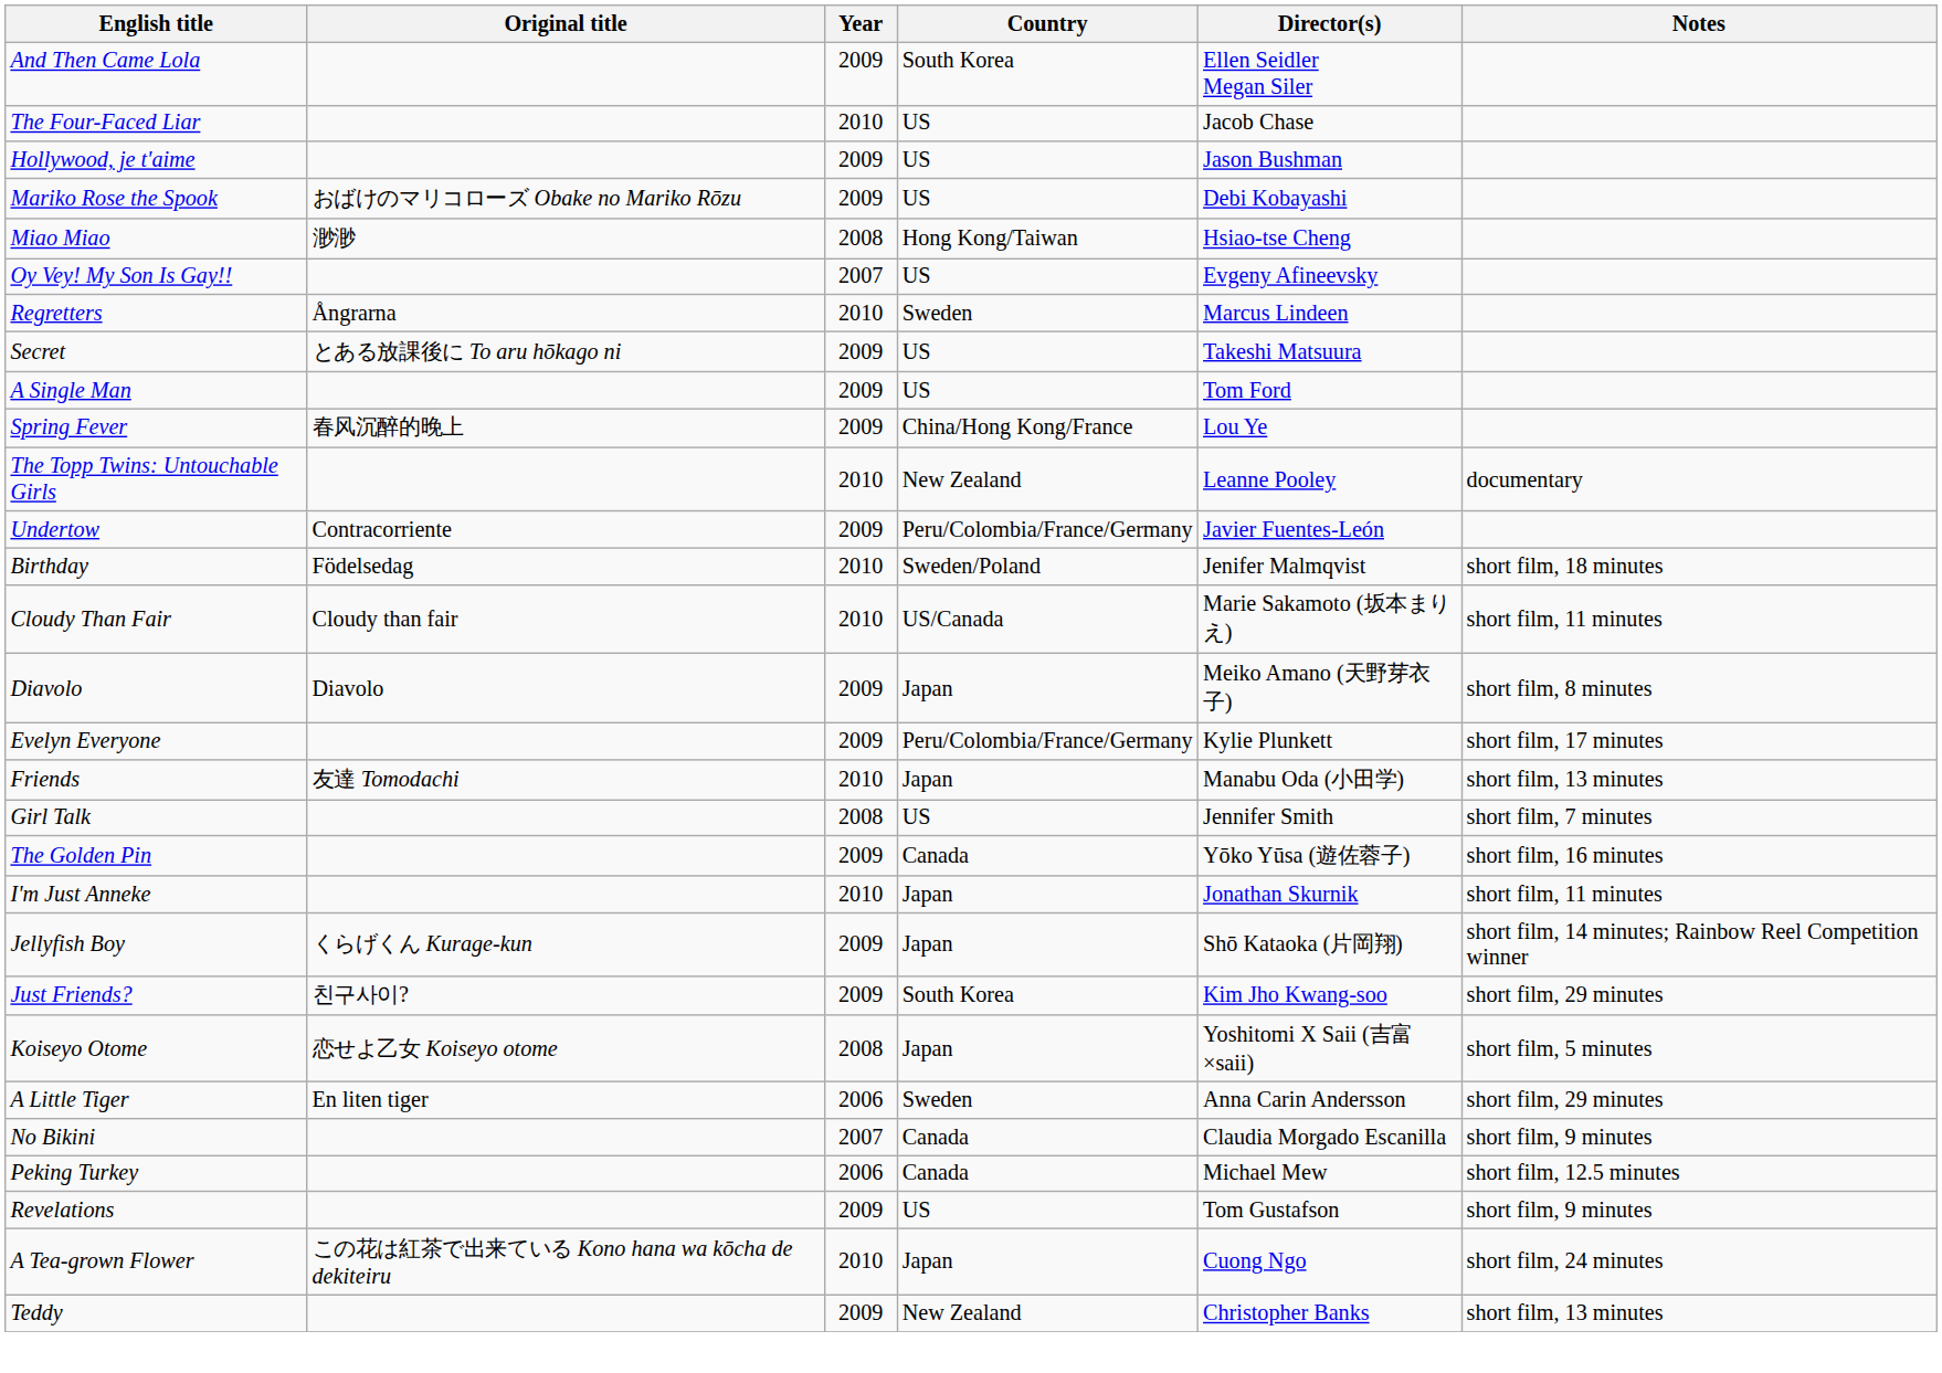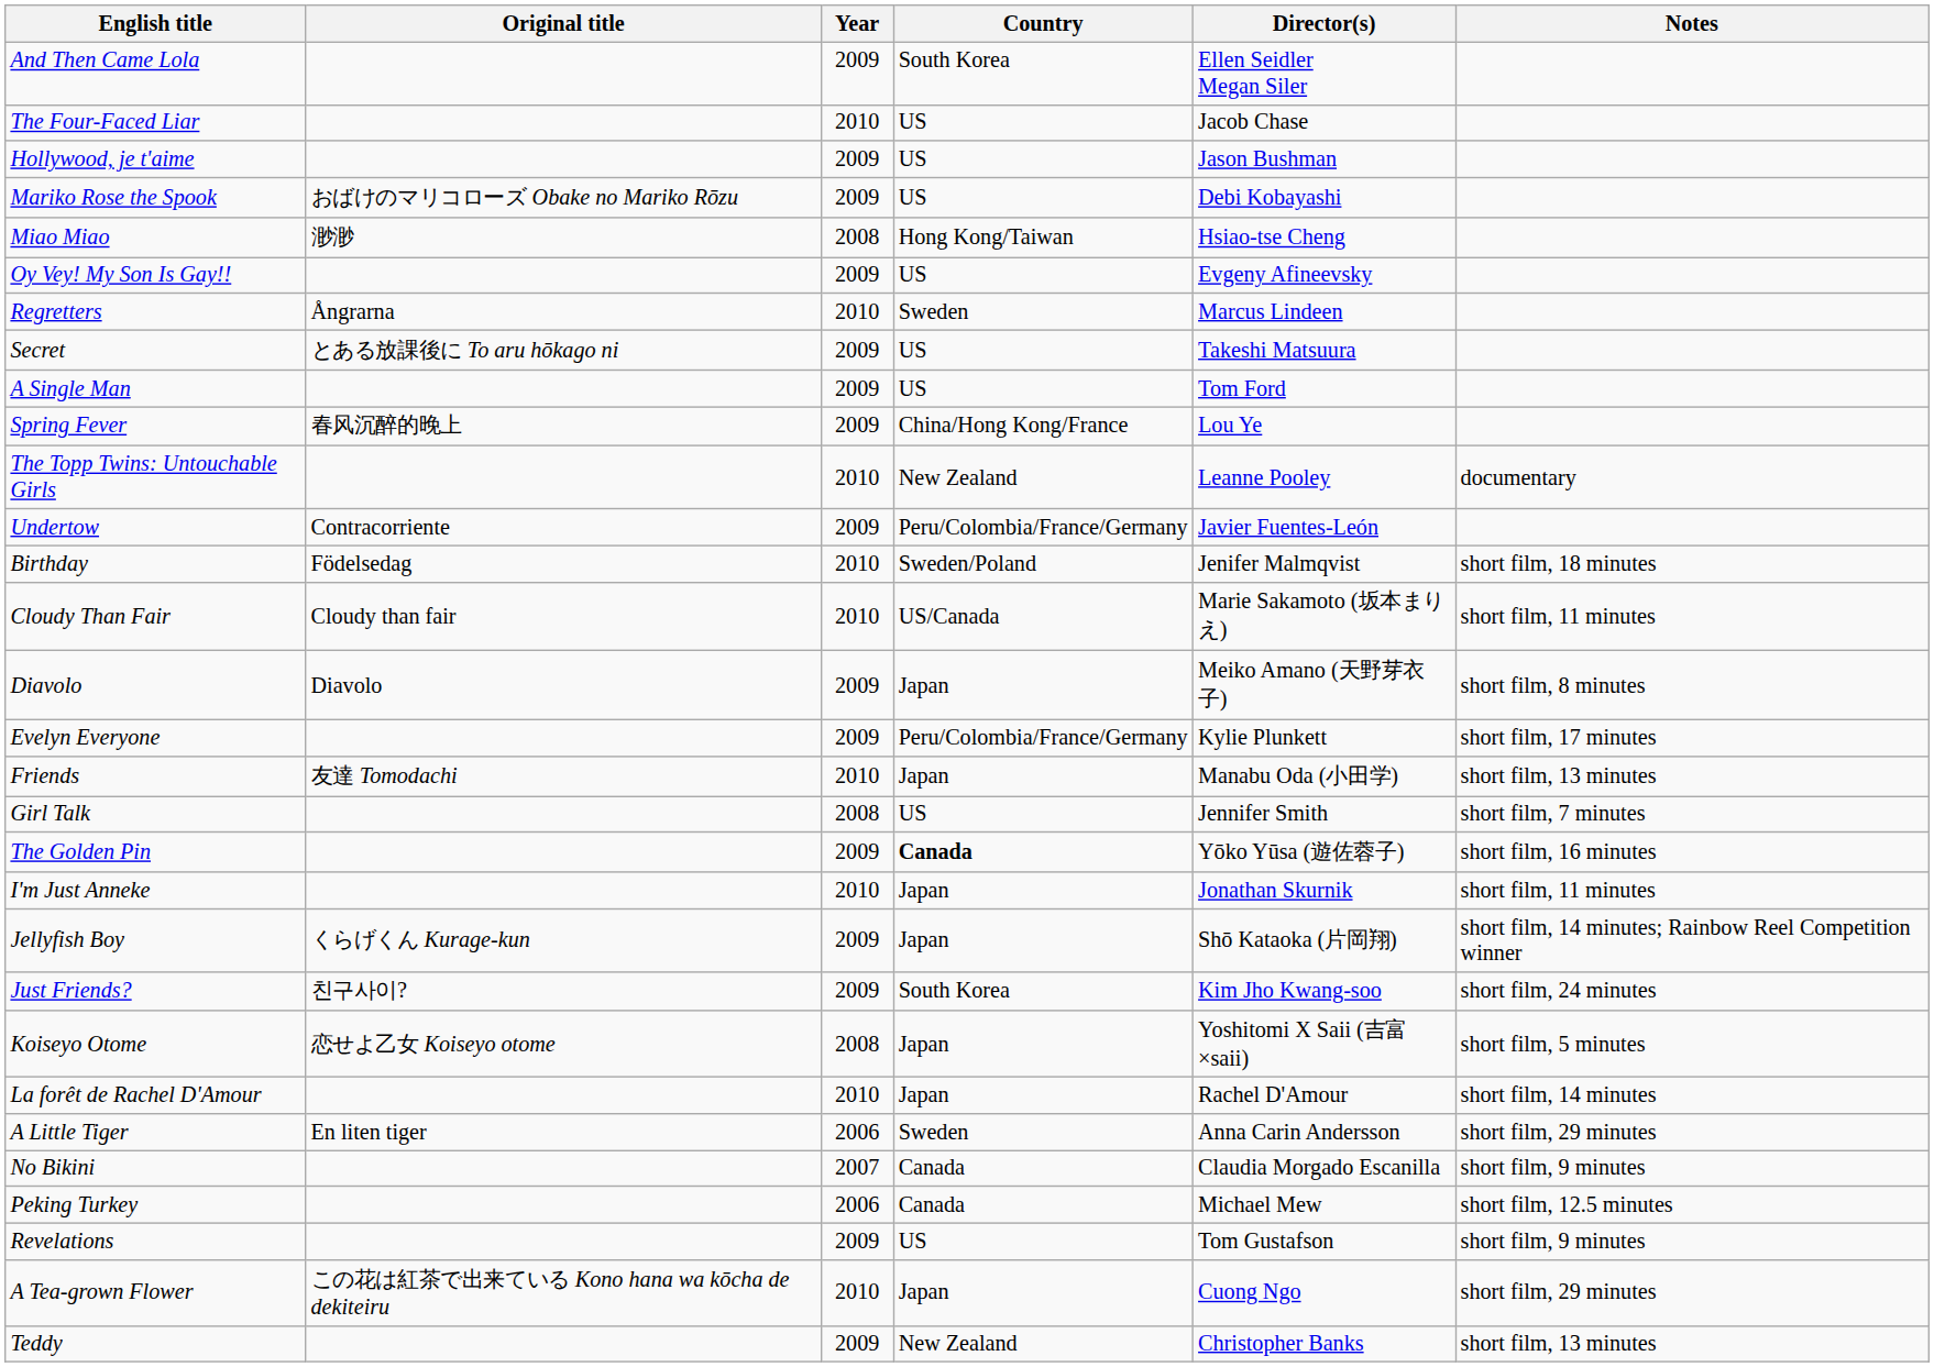 <table class="wikitable" style="font-size: 90%;">
 <tr>
 <th>English title</th>
 <th>Original title</th>
 <th style="width:40px;">Year</th>
 <th>Country</th>
 <th>Director(s)</th>
 <th>Notes</th>
 </tr>
 <tr valign="top">
 <td><em><a href='#'>And Then Came Lola</a></em></td>
 <td></td>
 <td style="text-align:center;">2009</td>
 <td>South Korea</td>
 <td><a href='#'>Ellen Seidler</a> <br> <a href='#'>Megan Siler</a></td>
 <td></td>
 </tr>
 <tr>
 <td><em><a href='#'>The Four-Faced Liar</a></em></td>
 <td></td>
 <td style="text-align:center;">2010</td>
 <td>US</td>
 <td>Jacob Chase</td>
 <td></td>
 </tr>
 <tr>
 <td><em><a href='#'>Hollywood, je t'aime</a></em></td>
 <td></td>
 <td style="text-align:center;">2009</td>
 <td>US</td>
 <td><a href='#'>Jason Bushman</a></td>
 <td></td>
 </tr>
 <tr>
 <td><em><a href='#'>Mariko Rose the Spook</a></em></td>
 <td>おばけのマリコローズ <em>Obake no Mariko Rōzu</em></td>
 <td style="text-align:center;">2009</td>
 <td>US</td>
 <td><a href='#'>Debi Kobayashi</a></td>
 <td></td>
 </tr>
 <tr>
 <td><em><a href='#'>Miao Miao</a></em></td>
 <td>渺渺</td>
 <td style="text-align:center;">2008</td>
 <td>Hong Kong/Taiwan</td>
 <td><a href='#'>Hsiao-tse Cheng</a></td>
 <td></td>
 </tr>
 <tr>
 <td><em><a href='#'>Oy Vey! My Son Is Gay!!</a></em></td>
 <td></td>
-<td style="text-align:center;">2007</td>
+<td style="text-align:center;">2009</td>
 <td>US</td>
 <td><a href='#'>Evgeny Afineevsky</a></td>
 <td></td>
 </tr>
 <tr>
 <td><em><a href='#'>Regretters</a></em></td>
 <td>Ångrarna</td>
 <td style="text-align:center;">2010</td>
 <td>Sweden</td>
 <td><a href='#'>Marcus Lindeen</a></td>
 <td></td>
 </tr>
 <tr>
 <td><em>Secret</em></td>
 <td>とある放課後に <em>To aru hōkago ni</em></td>
 <td style="text-align:center;">2009</td>
 <td>US</td>
 <td><a href='#'>Takeshi Matsuura</a></td>
 <td></td>
 </tr>
 <tr>
 <td><em><a href='#'>A Single Man</a></em></td>
 <td></td>
 <td style="text-align:center;">2009</td>
 <td>US</td>
 <td><a href='#'>Tom Ford</a></td>
 <td></td>
 </tr>
 <tr>
 <td><em><a href='#'>Spring Fever</a></em></td>
 <td>春风沉醉的晚上</td>
 <td style="text-align:center;">2009</td>
 <td>China/Hong Kong/France</td>
 <td><a href='#'>Lou Ye</a></td>
 <td></td>
 </tr>
 <tr>
 <td><em><a href='#'>The Topp Twins: Untouchable Girls</a></em></td>
 <td></td>
 <td style="text-align:center;">2010</td>
 <td>New Zealand</td>
 <td><a href='#'>Leanne Pooley</a></td>
 <td>documentary</td>
 </tr>
 <tr>
 <td><em><a href='#'>Undertow</a></em></td>
 <td>Contracorriente</td>
 <td style="text-align:center;">2009</td>
 <td>Peru/Colombia/France/Germany</td>
 <td><a href='#'>Javier Fuentes-León</a></td>
 <td></td>
 </tr>
 <tr>
 <td><em>Birthday</em></td>
 <td>Födelsedag</td>
 <td style="text-align:center;">2010</td>
 <td>Sweden/Poland</td>
 <td>Jenifer Malmqvist</td>
 <td>short film, 18 minutes</td>
 </tr>
 <tr>
 <td><em>Cloudy Than Fair</em></td>
 <td>Cloudy than fair</td>
 <td style="text-align:center;">2010</td>
 <td>US/Canada</td>
 <td>Marie Sakamoto (坂本まりえ)</td>
 <td>short film, 11 minutes</td>
 </tr>
 <tr>
 <td><em>Diavolo</em></td>
 <td>Diavolo</td>
 <td style="text-align:center;">2009</td>
 <td>Japan</td>
 <td>Meiko Amano (天野芽衣子)</td>
 <td>short film, 8 minutes</td>
 </tr>
 <tr>
 <td><em>Evelyn Everyone</em></td>
 <td></td>
 <td style="text-align:center;">2009</td>
 <td>Peru/Colombia/France/Germany</td>
 <td>Kylie Plunkett</td>
 <td>short film, 17 minutes</td>
 </tr>
 <tr>
 <td><em>Friends</em></td>
 <td>友達 <em>Tomodachi</em></td>
 <td style="text-align:center;">2010</td>
 <td>Japan</td>
 <td>Manabu Oda (小田学)</td>
 <td>short film, 13 minutes</td>
 </tr>
 <tr>
 <td><em>Girl Talk</em></td>
 <td></td>
 <td style="text-align:center;">2008</td>
 <td>US</td>
 <td>Jennifer Smith</td>
 <td>short film, 7 minutes</td>
 </tr>
 <tr>
 <td><em><a href='#'>The Golden Pin</a></em></td>
 <td></td>
 <td style="text-align:center;">2009</td>
-<td>Canada</td>
+<td><strong>Canada</strong></td>
 <td>Yōko Yūsa (遊佐蓉子)</td>
 <td>short film, 16 minutes</td>
 </tr>
 <tr>
 <td><em>I'm Just Anneke</em></td>
 <td></td>
 <td style="text-align:center;">2010</td>
 <td>Japan</td>
 <td><a href='#'>Jonathan Skurnik</a></td>
 <td>short film, 11 minutes</td>
 </tr>
 <tr>
 <td><em>Jellyfish Boy</em></td>
 <td>くらげくん <em>Kurage-kun</em></td>
 <td style="text-align:center;">2009</td>
 <td>Japan</td>
 <td>Shō Kataoka (片岡翔)</td>
 <td>short film, 14 minutes; Rainbow Reel Competition winner</td>
 </tr>
 <tr>
 <td><em><a href='#'>Just Friends?</a></em></td>
 <td>친구사이?</td>
 <td style="text-align:center;">2009</td>
 <td>South Korea</td>
 <td><a href='#'>Kim Jho Kwang-soo</a></td>
-<td>short film, 29 minutes</td>
+<td>short film, 24 minutes</td>
 </tr>
 <tr>
 <td><em>Koiseyo Otome</em></td>
 <td>恋せよ乙女 <em>Koiseyo otome</em></td>
 <td style="text-align:center;">2008</td>
 <td>Japan</td>
 <td>Yoshitomi X Saii (吉富×saii)</td>
 <td>short film, 5 minutes</td>
+</tr>
+<tr>
+<td><em>La forêt de Rachel D'Amour</em></td>
+<td></td>
+<td style="text-align:center;">2010</td>
+<td>Japan</td>
+<td>Rachel D'Amour</td>
+<td>short film, 14 minutes</td>
 </tr>
 <tr>
 <td><em>A Little Tiger</em></td>
 <td>En liten tiger</td>
 <td style="text-align:center;">2006</td>
 <td>Sweden</td>
 <td>Anna Carin Andersson</td>
 <td>short film, 29 minutes</td>
 </tr>
 <tr>
 <td><em>No Bikini</em></td>
 <td></td>
 <td style="text-align:center;">2007</td>
 <td>Canada</td>
 <td>Claudia Morgado Escanilla</td>
 <td>short film, 9 minutes</td>
 </tr>
 <tr>
 <td><em>Peking Turkey</em></td>
 <td></td>
 <td style="text-align:center;">2006</td>
 <td>Canada</td>
 <td>Michael Mew</td>
 <td>short film, 12.5 minutes</td>
 </tr>
 <tr>
 <td><em>Revelations</em></td>
 <td></td>
 <td style="text-align:center;">2009</td>
 <td>US</td>
 <td>Tom Gustafson</td>
 <td>short film, 9 minutes</td>
 </tr>
 <tr>
 <td><em>A Tea-grown Flower</em></td>
 <td>この花は紅茶で出来ている <em>Kono hana wa kōcha de dekiteiru</em></td>
 <td style="text-align:center;">2010</td>
 <td>Japan</td>
 <td><a href='#'>Cuong Ngo</a></td>
-<td>short film, 24 minutes</td>
+<td>short film, 29 minutes</td>
 </tr>
 <tr>
 <td><em>Teddy</em></td>
 <td></td>
 <td style="text-align:center;">2009</td>
 <td>New Zealand</td>
 <td><a href='#'>Christopher Banks</a></td>
 <td>short film, 13 minutes</td>
 </tr>
 </table>
